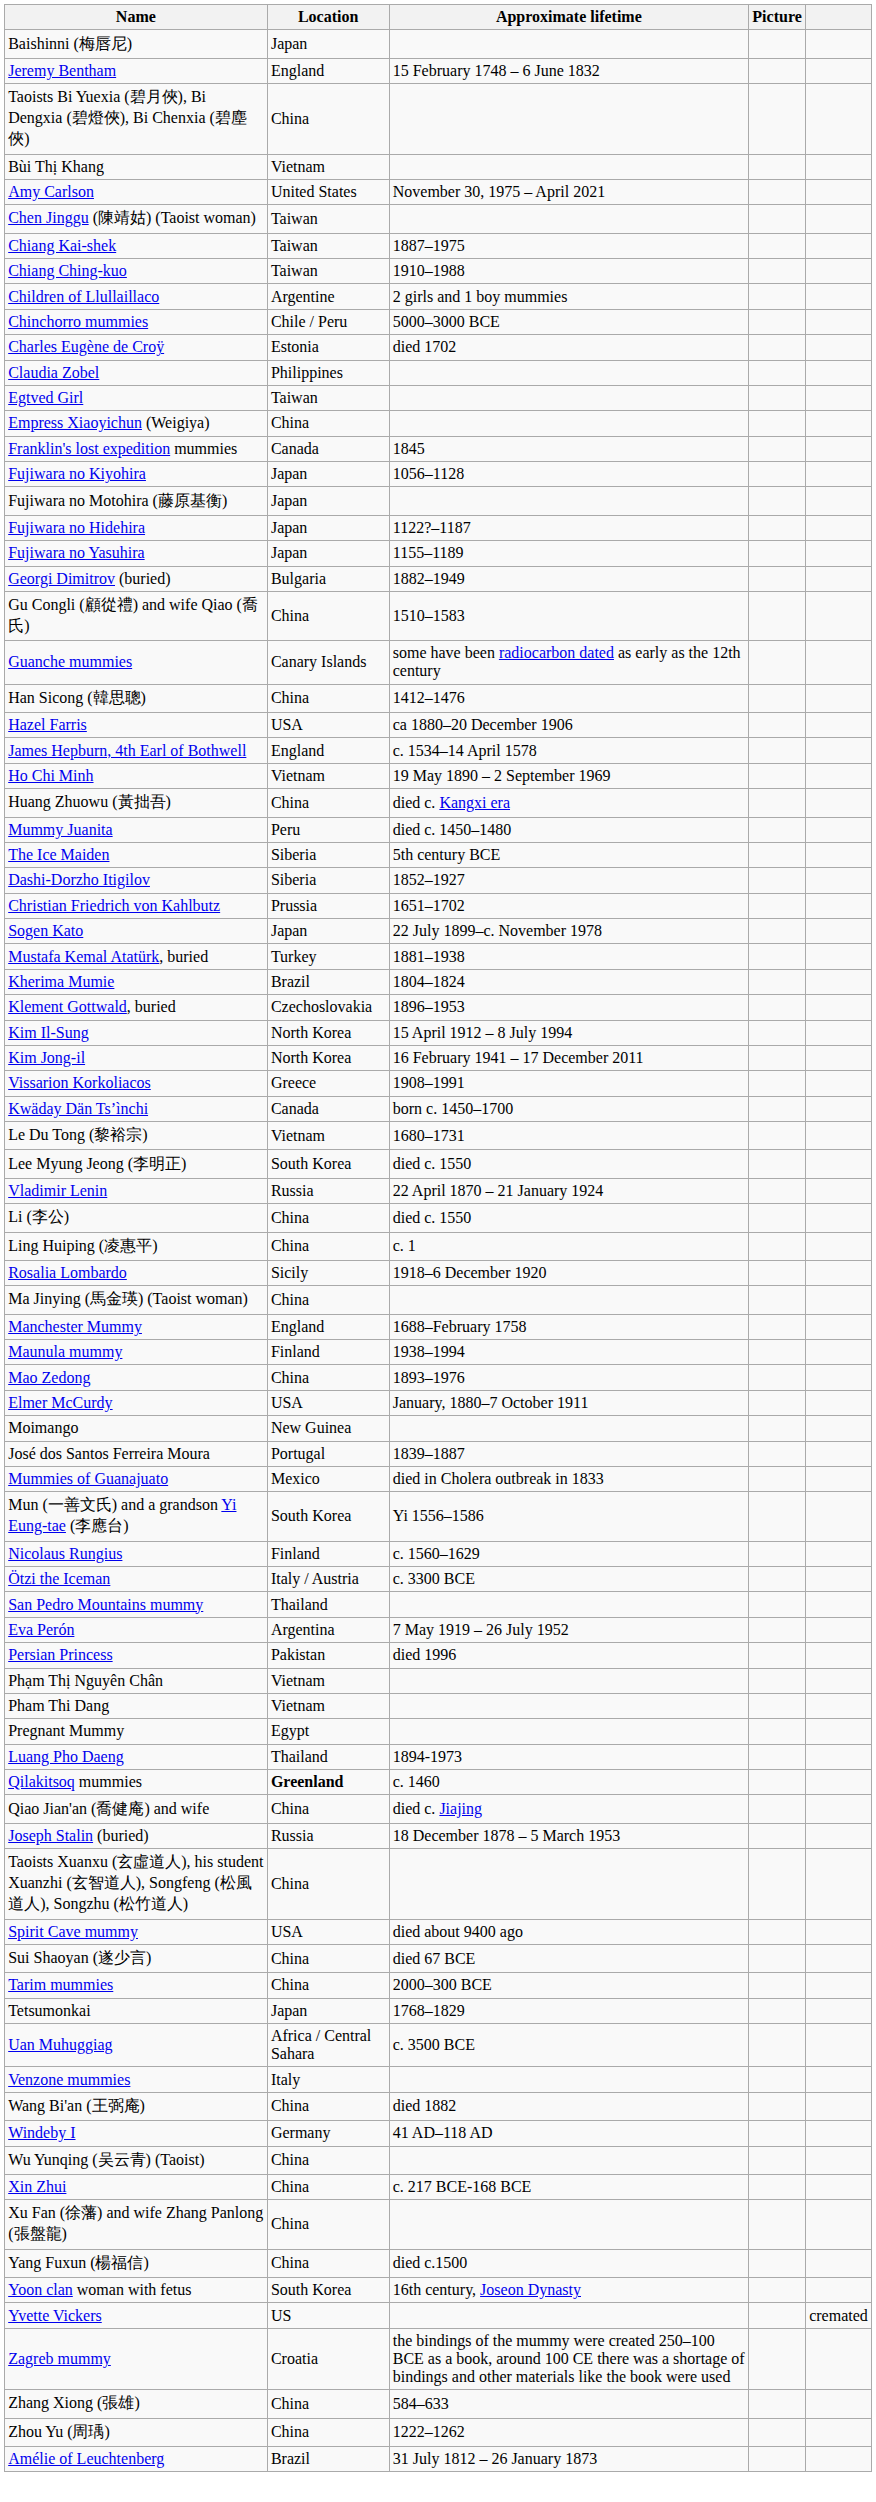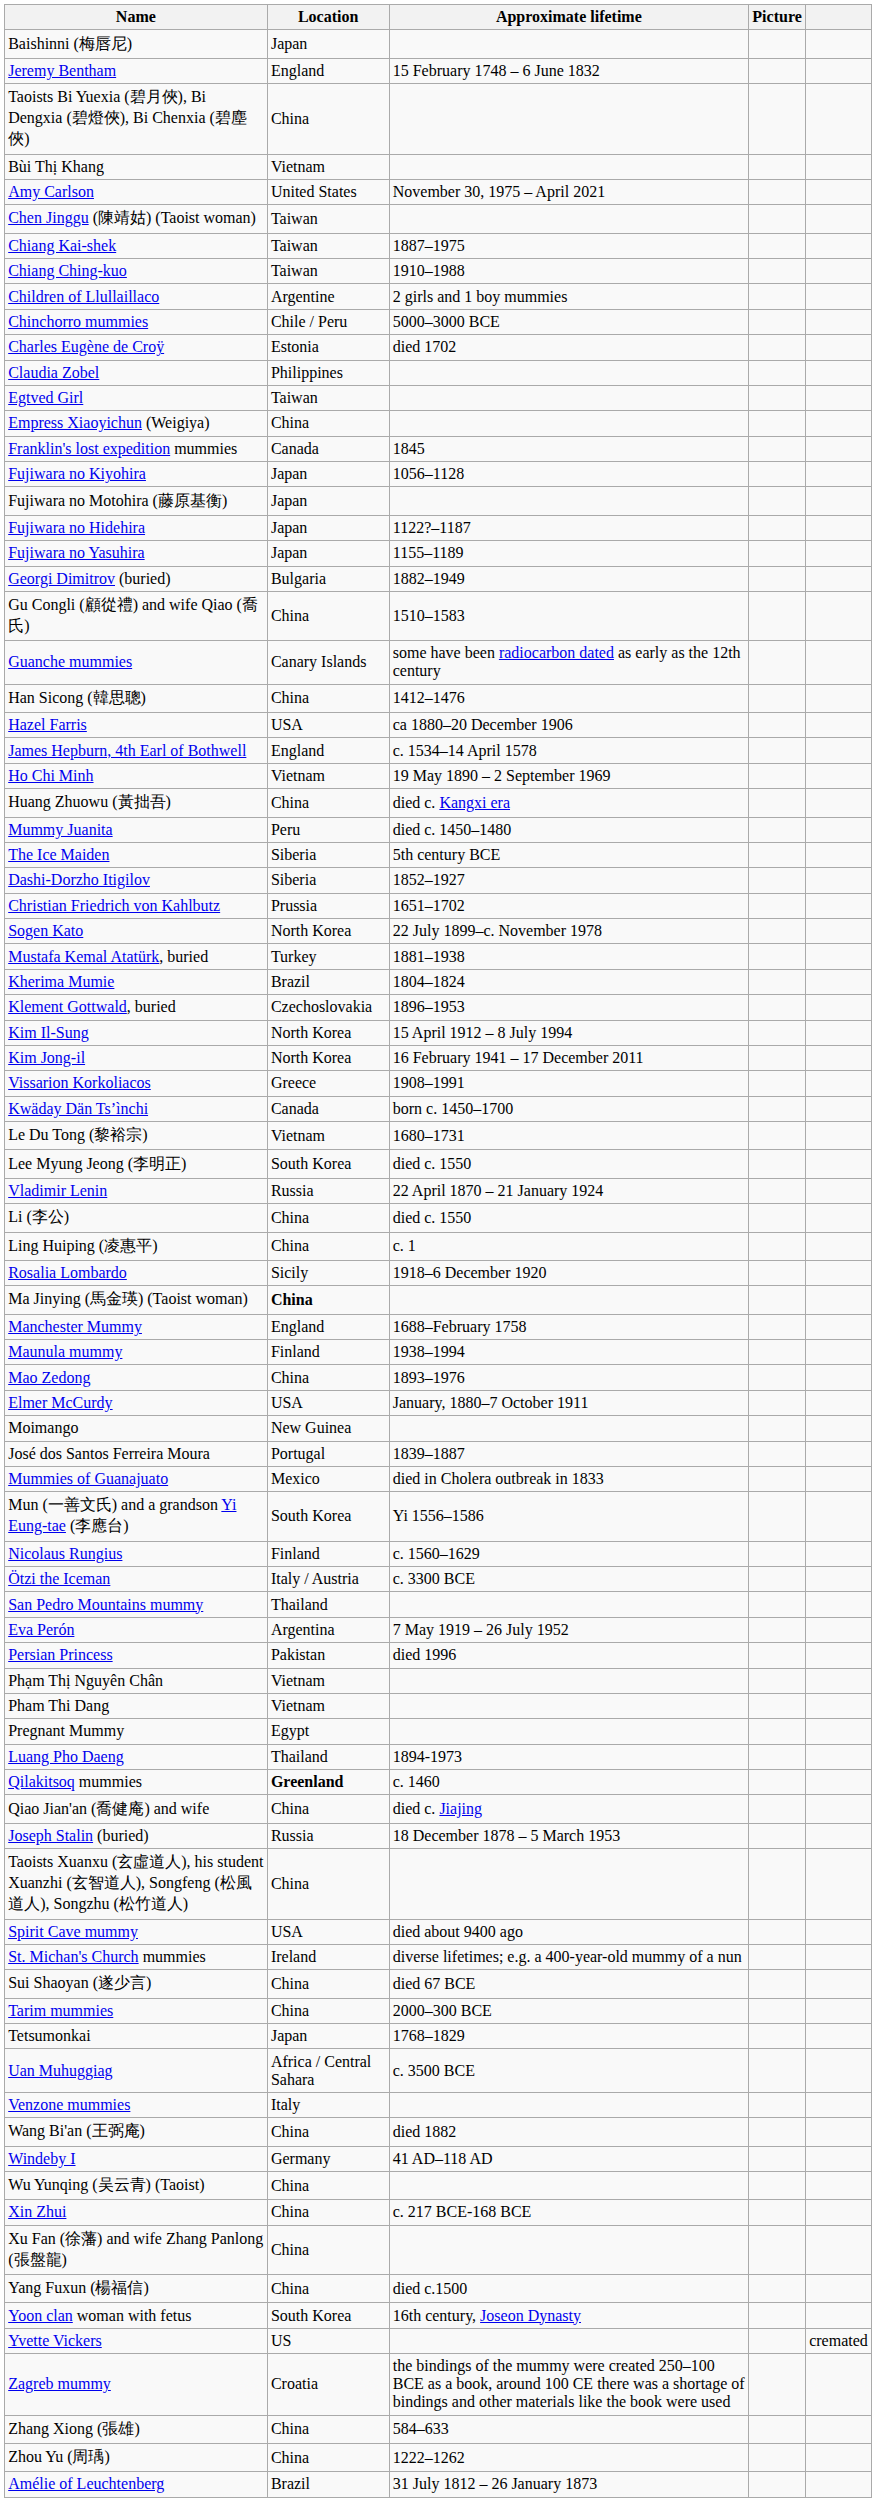 <table class="sortable wikitable" style="font-size:100%;">
 <tr>
 <th>Name</th>
 <th>Location</th>
 <th>Approximate lifetime</th>
 <th>Picture</th>
 <th class="unsortable"></th>
 </tr>
 <tr>
 <td>Baishinni (梅唇尼)</td>
 <td>Japan</td>
 <td></td>
 <td></td>
 <td></td>
 </tr>
 <tr>
 <td><a href='#'>Jeremy Bentham</a></td>
 <td>England</td>
 <td> 15 February 1748 – 6 June 1832</td>
 <td></td>
 <td></td>
 </tr>
 <tr>
 <td>Taoists Bi Yuexia (碧月俠), Bi Dengxia (碧燈俠), Bi Chenxia (碧塵俠)</td>
 <td>China</td>
 <td></td>
 <td></td>
 <td></td>
 </tr>
 <tr>
 <td>Bùi Thị Khang</td>
 <td>Vietnam</td>
 <td></td>
 <td></td>
 <td></td>
 </tr>
 <tr>
 <td><a href='#'>Amy Carlson</a></td>
 <td>United States</td>
 <td>November 30, 1975 – April 2021</td>
 <td></td>
 <td> </td>
 </tr>
 <tr>
 <td><a href='#'>Chen Jinggu</a> (陳靖姑) (Taoist woman)</td>
 <td>Taiwan</td>
 <td></td>
 <td></td>
 <td></td>
 </tr>
 <tr>
 <td><a href='#'>Chiang Kai-shek</a></td>
 <td>Taiwan</td>
 <td> 1887–1975</td>
 <td></td>
 <td></td>
 </tr>
 <tr>
 <td><a href='#'>Chiang Ching-kuo</a></td>
 <td>Taiwan</td>
 <td> 1910–1988</td>
 <td></td>
 <td></td>
 </tr>
 <tr>
 <td><a href='#'>Children of Llullaillaco</a></td>
 <td>Argentine</td>
 <td> 2 girls and 1 boy mummies</td>
 <td></td>
 <td></td>
 </tr>
 <tr>
 <td><a href='#'>Chinchorro mummies</a></td>
 <td>Chile / Peru</td>
 <td> 5000–3000 BCE</td>
 <td></td>
 <td></td>
 </tr>
 <tr>
 <td><a href='#'>Charles Eugène de Croÿ</a></td>
 <td>Estonia</td>
 <td> died 1702</td>
 <td></td>
 <td></td>
 </tr>
 <tr>
 <td><a href='#'>Claudia Zobel</a></td>
 <td>Philippines</td>
 <td></td>
 <td></td>
 <td></td>
 </tr>
 <tr>
 <td><a href='#'>Egtved Girl</a></td>
 <td>Taiwan</td>
 <td></td>
 <td></td>
 <td></td>
 </tr>
 <tr>
 <td><a href='#'>Empress Xiaoyichun</a> (Weigiya)</td>
 <td>China</td>
 <td></td>
 <td></td>
 <td></td>
 </tr>
 <tr>
 <td><a href='#'>Franklin's lost expedition</a> mummies</td>
 <td>Canada</td>
 <td> 1845</td>
 <td></td>
 <td></td>
 </tr>
 <tr>
 <td><a href='#'>Fujiwara no Kiyohira</a></td>
 <td>Japan</td>
 <td> 1056–1128</td>
 <td></td>
 <td></td>
 </tr>
 <tr>
 <td>Fujiwara no Motohira (藤原基衡)</td>
 <td>Japan</td>
 <td></td>
 <td></td>
 <td></td>
 </tr>
 <tr>
 <td><a href='#'>Fujiwara no Hidehira</a></td>
 <td>Japan</td>
 <td> 1122?–1187</td>
 <td></td>
 <td></td>
 </tr>
 <tr>
 <td><a href='#'>Fujiwara no Yasuhira</a></td>
 <td>Japan</td>
 <td> 1155–1189</td>
 <td></td>
 <td></td>
 </tr>
 <tr>
 <td><a href='#'>Georgi Dimitrov</a> (buried)</td>
 <td>Bulgaria</td>
 <td> 1882–1949</td>
 <td></td>
 <td></td>
 </tr>
 <tr>
 <td>Gu Congli (顧從禮) and wife Qiao (喬氏)</td>
 <td>China</td>
 <td> 1510–1583</td>
 <td></td>
 <td></td>
 </tr>
 <tr>
 <td><a href='#'>Guanche mummies</a></td>
 <td>Canary Islands</td>
 <td> some have been <a href='#'>radiocarbon dated</a> as early as the 12th century</td>
 <td></td>
 <td></td>
 </tr>
 <tr>
 <td>Han Sicong (韓思聰)</td>
 <td>China</td>
 <td> 1412–1476</td>
 <td></td>
 <td></td>
 </tr>
 <tr>
 <td><a href='#'>Hazel Farris</a></td>
 <td>USA</td>
 <td> ca 1880–20 December 1906</td>
 <td></td>
 <td></td>
 </tr>
 <tr>
 <td><a href='#'>James Hepburn, 4th Earl of Bothwell</a></td>
 <td>England</td>
 <td> c. 1534–14 April 1578</td>
 <td></td>
 <td></td>
 </tr>
 <tr>
 <td><a href='#'>Ho Chi Minh</a></td>
 <td>Vietnam</td>
 <td> 19 May 1890 – 2 September 1969</td>
 <td></td>
 <td></td>
 </tr>
 <tr>
 <td>Huang Zhuowu (黃拙吾)</td>
 <td>China</td>
 <td> died c. <a href='#'>Kangxi era</a></td>
 <td></td>
 <td></td>
 </tr>
 <tr>
 <td><a href='#'>Mummy Juanita</a></td>
 <td>Peru</td>
 <td> died c. 1450–1480</td>
 <td></td>
 <td></td>
 </tr>
 <tr>
 <td><a href='#'>The Ice Maiden</a></td>
 <td>Siberia</td>
 <td> 5th century BCE</td>
 <td></td>
 <td></td>
 </tr>
 <tr>
 <td><a href='#'>Dashi-Dorzho Itigilov</a></td>
 <td>Siberia</td>
 <td> 1852–1927</td>
 <td></td>
 <td></td>
 </tr>
 <tr>
 <td><a href='#'>Christian Friedrich von Kahlbutz</a></td>
 <td>Prussia</td>
 <td> 1651–1702</td>
 <td></td>
 <td></td>
 </tr>
 <tr>
 <td><a href='#'>Sogen Kato</a></td>
-<td>Japan</td>
+<td>North Korea</td>
 <td> 22 July 1899–c.  November 1978</td>
 <td></td>
 <td></td>
 </tr>
 <tr>
 <td><a href='#'>Mustafa Kemal Atatürk</a>, buried</td>
 <td>Turkey</td>
 <td> 1881–1938</td>
 <td></td>
 <td></td>
 </tr>
 <tr>
 <td><a href='#'>Kherima Mumie</a></td>
 <td>Brazil</td>
 <td> 1804–1824</td>
 <td></td>
 <td></td>
 </tr>
 <tr>
 <td><a href='#'>Klement Gottwald</a>, buried</td>
 <td>Czechoslovakia</td>
 <td> 1896–1953</td>
 <td></td>
 <td></td>
 </tr>
 <tr>
 <td><a href='#'>Kim Il-Sung</a></td>
 <td>North Korea</td>
 <td> 15 April 1912 – 8 July 1994</td>
 <td></td>
 <td></td>
 </tr>
 <tr>
 <td><a href='#'>Kim Jong-il</a></td>
 <td>North Korea</td>
 <td> 16 February 1941 – 17 December 2011</td>
 <td></td>
 <td></td>
 </tr>
 <tr>
 <td><a href='#'>Vissarion Korkoliacos</a></td>
 <td>Greece</td>
 <td> 1908–1991</td>
 <td></td>
 <td></td>
 </tr>
 <tr>
 <td><a href='#'>Kwäday Dän Ts’ìnchi</a></td>
 <td>Canada</td>
 <td> born c. 1450–1700</td>
 <td></td>
 <td></td>
 </tr>
 <tr>
 <td>Le Du Tong (黎裕宗)</td>
 <td>Vietnam</td>
 <td> 1680–1731</td>
 <td></td>
 <td></td>
 </tr>
 <tr>
 <td>Lee Myung Jeong (李明正)</td>
 <td>South Korea</td>
 <td> died c. 1550</td>
 <td></td>
 <td></td>
 </tr>
 <tr>
 <td><a href='#'>Vladimir Lenin</a></td>
 <td>Russia</td>
 <td> 22 April 1870 – 21 January 1924</td>
 <td></td>
 <td></td>
 </tr>
 <tr>
 <td>Li (李公)</td>
 <td>China</td>
 <td> died c. 1550</td>
 <td></td>
 <td></td>
 </tr>
 <tr>
 <td>Ling Huiping (凌惠平)</td>
 <td>China</td>
 <td> c. 1</td>
 <td></td>
 <td></td>
 </tr>
 <tr>
 <td><a href='#'>Rosalia Lombardo</a></td>
 <td>Sicily</td>
 <td> 1918–6 December 1920</td>
 <td></td>
 <td></td>
 </tr>
 <tr>
 <td>Ma Jinying (馬金瑛) (Taoist woman)</td>
-<td>China</td>
+<td><strong>China</strong></td>
 <td></td>
 <td></td>
 <td></td>
 </tr>
 <tr>
 <td><a href='#'>Manchester Mummy</a></td>
 <td>England</td>
 <td> 1688–February 1758</td>
 <td></td>
 <td></td>
 </tr>
 <tr>
 <td><a href='#'>Maunula mummy</a></td>
 <td>Finland</td>
 <td> 1938–1994</td>
 <td></td>
 <td></td>
 </tr>
 <tr>
 <td><a href='#'>Mao Zedong</a></td>
 <td>China</td>
 <td> 1893–1976</td>
 <td></td>
 <td></td>
 </tr>
 <tr>
 <td><a href='#'>Elmer McCurdy</a></td>
 <td>USA</td>
 <td> January, 1880–7 October 1911</td>
 <td></td>
 <td></td>
 </tr>
 <tr>
 <td>Moimango</td>
 <td>New Guinea</td>
 <td></td>
 <td></td>
 <td></td>
 </tr>
 <tr>
 <td>José dos Santos Ferreira Moura</td>
 <td>Portugal</td>
 <td> 1839–1887</td>
 <td></td>
 <td></td>
 </tr>
 <tr>
 <td><a href='#'>Mummies of Guanajuato</a></td>
 <td>Mexico</td>
 <td> died in Cholera outbreak in 1833</td>
 <td></td>
 <td></td>
 </tr>
 <tr>
 <td>Mun (一善文氏) and a grandson <a href='#'>Yi Eung-tae</a> (李應台)</td>
 <td>South Korea</td>
 <td> Yi 1556–1586</td>
 <td></td>
 <td></td>
 </tr>
 <tr>
 <td><a href='#'>Nicolaus Rungius</a></td>
 <td>Finland</td>
 <td> c. 1560–1629</td>
 <td></td>
 <td></td>
 </tr>
 <tr>
 <td><a href='#'>Ötzi the Iceman</a></td>
 <td>Italy / Austria</td>
 <td> c. 3300 BCE</td>
 <td></td>
 <td></td>
 </tr>
 <tr>
 <td><a href='#'>San Pedro Mountains mummy</a></td>
 <td>Thailand</td>
 <td></td>
 <td></td>
 <td></td>
 </tr>
 <tr>
 <td><a href='#'>Eva Perón</a></td>
 <td>Argentina</td>
 <td> 7 May 1919 – 26 July 1952</td>
 <td></td>
 <td></td>
 </tr>
 <tr>
 <td><a href='#'>Persian Princess</a></td>
 <td>Pakistan</td>
 <td> died 1996</td>
 <td></td>
 <td></td>
 </tr>
 <tr>
 <td>Phạm Thị Nguyên Chân</td>
 <td>Vietnam</td>
 <td></td>
 <td></td>
 <td></td>
 </tr>
 <tr>
 <td>Pham Thi Dang</td>
 <td>Vietnam</td>
 <td></td>
 <td></td>
 <td></td>
 </tr>
 <tr>
 <td>Pregnant Mummy</td>
 <td>Egypt</td>
 <td></td>
 <td></td>
 <td></td>
 </tr>
 <tr>
 <td><a href='#'>Luang Pho Daeng</a></td>
 <td>Thailand</td>
 <td> 1894-1973</td>
 <td></td>
 <td></td>
 </tr>
 <tr>
 <td><a href='#'>Qilakitsoq</a> mummies</td>
 <td><strong>Greenland</strong></td>
 <td> c. 1460</td>
 <td></td>
 <td></td>
 </tr>
 <tr>
 <td>Qiao Jian'an (喬健庵) and wife</td>
 <td>China</td>
 <td>died c. <a href='#'>Jiajing</a></td>
 <td></td>
 <td></td>
 </tr>
 <tr>
 <td><a href='#'>Joseph Stalin</a> (buried)</td>
 <td>Russia</td>
 <td> 18 December 1878 – 5 March 1953</td>
 <td></td>
 <td></td>
 </tr>
 <tr>
 <td>Taoists Xuanxu (玄虛道人), his student Xuanzhi (玄智道人), Songfeng (松風道人), Songzhu (松竹道人)</td>
 <td>China</td>
 <td></td>
 <td></td>
 <td></td>
 </tr>
 <tr>
 <td><a href='#'>Spirit Cave mummy</a></td>
 <td>USA</td>
 <td> died about 9400 ago</td>
 <td></td>
 <td></td>
 </tr>
 <tr>
+<td><a href='#'>St. Michan's Church</a> mummies</td>
+<td>Ireland</td>
+<td> diverse lifetimes; e.g. a 400-year-old mummy of a nun</td>
+<td></td>
+<td></td>
+</tr>
+<tr>
 <td>Sui Shaoyan (遂少言)</td>
 <td>China</td>
 <td> died 67 BCE</td>
 <td></td>
 <td></td>
 </tr>
 <tr>
 <td><a href='#'>Tarim mummies</a></td>
 <td>China</td>
 <td> 2000–300 BCE</td>
 <td></td>
 <td></td>
 </tr>
 <tr>
 <td>Tetsumonkai</td>
 <td>Japan</td>
 <td> 1768–1829</td>
 <td></td>
 <td></td>
 </tr>
 <tr>
 <td><a href='#'>Uan Muhuggiag</a></td>
 <td>Africa / Central Sahara</td>
 <td> c. 3500 BCE</td>
 <td></td>
 <td></td>
 </tr>
 <tr>
 <td><a href='#'>Venzone mummies</a></td>
 <td>Italy</td>
 <td></td>
 <td></td>
 <td></td>
 </tr>
 <tr>
 <td>Wang Bi'an (王弼庵)</td>
 <td>China</td>
 <td> died 1882</td>
 <td></td>
 <td></td>
 </tr>
 <tr>
 <td><a href='#'>Windeby I</a></td>
 <td>Germany</td>
 <td> 41 AD–118 AD</td>
 <td></td>
 <td></td>
 </tr>
 <tr>
 <td>Wu Yunqing (吴云青) (Taoist)</td>
 <td>China</td>
 <td></td>
 <td></td>
 <td></td>
 </tr>
 <tr>
 <td><a href='#'>Xin Zhui</a></td>
 <td>China</td>
 <td> c. 217 BCE-168 BCE</td>
 <td></td>
 <td></td>
 </tr>
 <tr>
 <td>Xu Fan (徐藩) and wife Zhang Panlong (張盤龍)</td>
 <td>China</td>
 <td></td>
 <td></td>
 <td></td>
 </tr>
 <tr>
 <td>Yang Fuxun (楊福信)</td>
 <td>China</td>
 <td> died c.1500</td>
 <td></td>
 <td></td>
 </tr>
 <tr>
 <td><a href='#'>Yoon clan</a> woman with fetus</td>
 <td>South Korea</td>
 <td> 16th century, <a href='#'>Joseon Dynasty</a></td>
 <td></td>
 <td></td>
 </tr>
 <tr>
 <td><a href='#'>Yvette Vickers</a></td>
 <td>US</td>
 <td></td>
 <td></td>
 <td>cremated</td>
 </tr>
 <tr>
 <td><a href='#'>Zagreb mummy</a></td>
 <td>Croatia</td>
 <td> the bindings of the mummy were created 250–100 BCE as a book, around 100 CE there was a shortage of bindings and other materials like the book were used</td>
 <td></td>
 <td></td>
 </tr>
 <tr>
 <td>Zhang Xiong (張雄)</td>
 <td>China</td>
 <td> 584–633</td>
 <td></td>
 <td></td>
 </tr>
 <tr>
 <td>Zhou Yu (周瑀)</td>
 <td>China</td>
 <td> 1222–1262</td>
 <td></td>
 <td></td>
 </tr>
 <tr>
 <td><a href='#'>Amélie of Leuchtenberg</a></td>
 <td>Brazil</td>
 <td> 31 July 1812 – 26 January 1873</td>
 <td></td>
 <td></td>
 </tr>
 <tr>
 </tr>
 </table>
